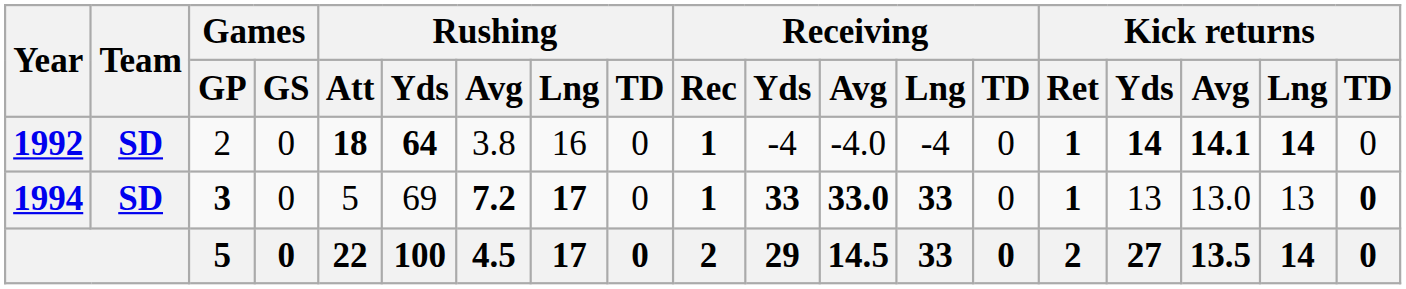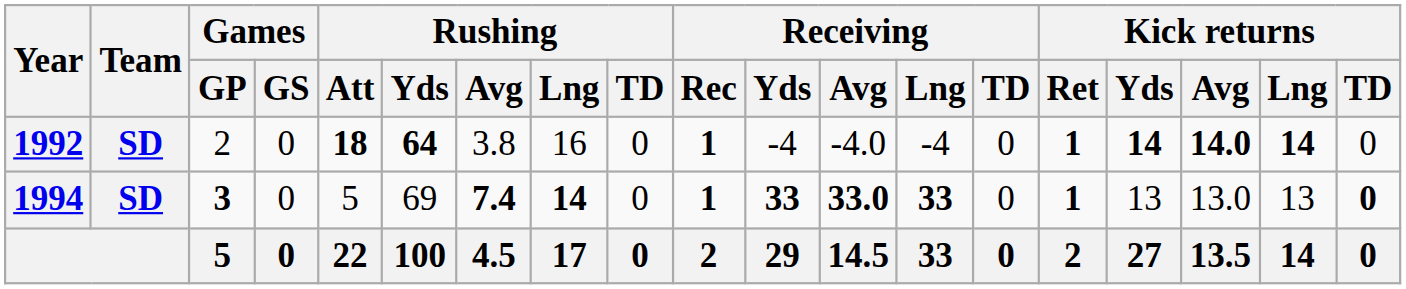 <table class="wikitable" style="text-align:center;">
 <tr>
 <th rowspan="2">Year</th>
 <th rowspan="2">Team</th>
 <th colspan="2">Games</th>
 <th colspan="5">Rushing</th>
 <th colspan="5">Receiving</th>
 <th colspan="5">Kick returns</th>
 </tr>
 <tr>
 <th>GP</th>
 <th>GS</th>
 <th>Att</th>
 <th>Yds</th>
 <th>Avg</th>
 <th>Lng</th>
 <th>TD</th>
 <th>Rec</th>
 <th>Yds</th>
 <th>Avg</th>
 <th>Lng</th>
 <th>TD</th>
 <th>Ret</th>
 <th>Yds</th>
 <th>Avg</th>
 <th>Lng</th>
 <th>TD</th>
 </tr>
 <tr>
 <th><a href='#'>1992</a></th>
 <th><a href='#'>SD</a></th>
 <td>2</td>
 <td>0</td>
 <td><strong>18</strong></td>
 <td><strong>64</strong></td>
 <td>3.8</td>
 <td>16</td>
 <td>0</td>
 <td><strong>1</strong></td>
 <td>-4</td>
 <td>-4.0</td>
 <td>-4</td>
 <td>0</td>
 <td><strong>1</strong></td>
 <td><strong>14</strong></td>
-<td><strong>14.1</strong></td>
+<td><strong>14.0</strong></td>
 <td><strong>14</strong></td>
 <td>0</td>
 </tr>
 <tr>
 <th><a href='#'>1994</a></th>
 <th><a href='#'>SD</a></th>
 <td><strong>3</strong></td>
 <td>0</td>
 <td>5</td>
 <td>69</td>
-<td><strong>7.2</strong></td>
-<td><strong>17</strong></td>
+<td><strong>7.4</strong></td>
+<td><strong>14</strong></td>
 <td>0</td>
 <td><strong>1</strong></td>
 <td><strong>33</strong></td>
 <td><strong>33.0</strong></td>
 <td><strong>33</strong></td>
 <td>0</td>
 <td><strong>1</strong></td>
 <td>13</td>
 <td>13.0</td>
 <td>13</td>
 <td><strong>0</strong></td>
 </tr>
 <tr>
 <th colspan="2"></th>
 <th>5</th>
 <th>0</th>
 <th>22</th>
 <th>100</th>
 <th>4.5</th>
 <th>17</th>
 <th>0</th>
 <th>2</th>
 <th>29</th>
 <th>14.5</th>
 <th>33</th>
 <th>0</th>
 <th>2</th>
 <th>27</th>
 <th>13.5</th>
 <th>14</th>
 <th>0</th>
 </tr>
 </table>
